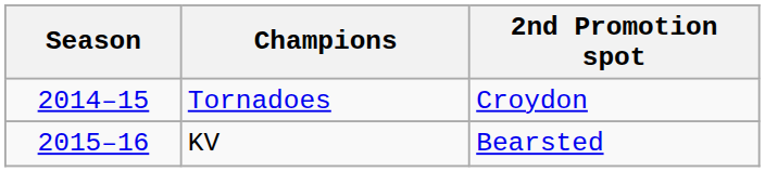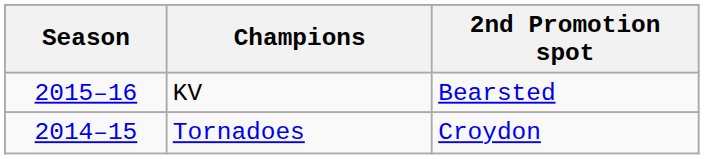 <table class="wikitable">
 <tr>
 <th style="width:80px">Season</th>
 <th style="width:135px">Champions</th>
 <th style="width:135px">2nd Promotion spot</th>
 </tr>
 <tr>
+<td style="text-align:center"><a href='#'>2015–16</a></td>
+<td>KV</td>
+<td><a href='#'>Bearsted</a></td>
+</tr>
+<tr>
 <td style="text-align:center"><a href='#'>2014–15</a></td>
 <td><a href='#'>Tornadoes</a></td>
 <td><a href='#'>Croydon</a></td>
 </tr>
-<tr>
-<td style="text-align:center"><a href='#'>2015–16</a></td>
-<td>KV</td>
-<td><a href='#'>Bearsted</a></td>
-</tr>
 </table>
